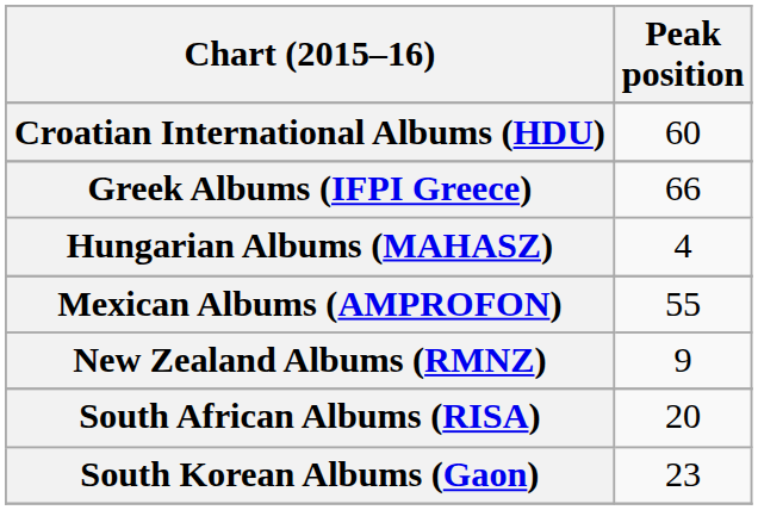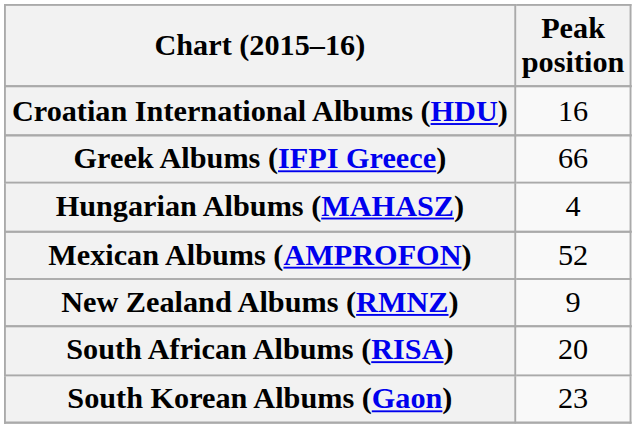 <table class="wikitable sortable plainrowheaders" style="text-align:center">
 <tr>
 <th scope="col">Chart (2015–16)</th>
 <th scope="col">Peak<br>position</th>
 </tr>
 <tr>
 </tr>
 <tr>
 </tr>
 <tr>
 </tr>
 <tr>
 </tr>
 <tr>
 </tr>
 <tr>
 <th scope="row">Croatian International Albums (<a href='#'>HDU</a>)</th>
-<td>60</td>
+<td>16</td>
 </tr>
 <tr>
 </tr>
 <tr>
 </tr>
 <tr>
 </tr>
 <tr>
 </tr>
 <tr>
 </tr>
 <tr>
 </tr>
 <tr>
 <th scope="row">Greek Albums (<a href='#'>IFPI Greece</a>)</th>
 <td>66</td>
 </tr>
 <tr>
 <th scope="row">Hungarian Albums (<a href='#'>MAHASZ</a>)</th>
 <td>4</td>
 </tr>
 <tr>
 </tr>
 <tr>
 </tr>
 <tr>
 </tr>
 <tr>
 <th scope="row">Mexican Albums (<a href='#'>AMPROFON</a>)</th>
-<td>55</td>
+<td>52</td>
 </tr>
 <tr>
 <th scope="row">New Zealand Albums (<a href='#'>RMNZ</a>)</th>
 <td>9</td>
 </tr>
 <tr>
 </tr>
 <tr>
 </tr>
 <tr>
 </tr>
 <tr>
 </tr>
 <tr>
 </tr>
 <tr>
 <th scope="row">South African Albums (<a href='#'>RISA</a>)</th>
 <td align="center">20</td>
 </tr>
 <tr>
 <th scope="row">South Korean Albums (<a href='#'>Gaon</a>)</th>
 <td>23</td>
 </tr>
 <tr>
 </tr>
 <tr>
 </tr>
 <tr>
 </tr>
 <tr>
 </tr>
 </table>
